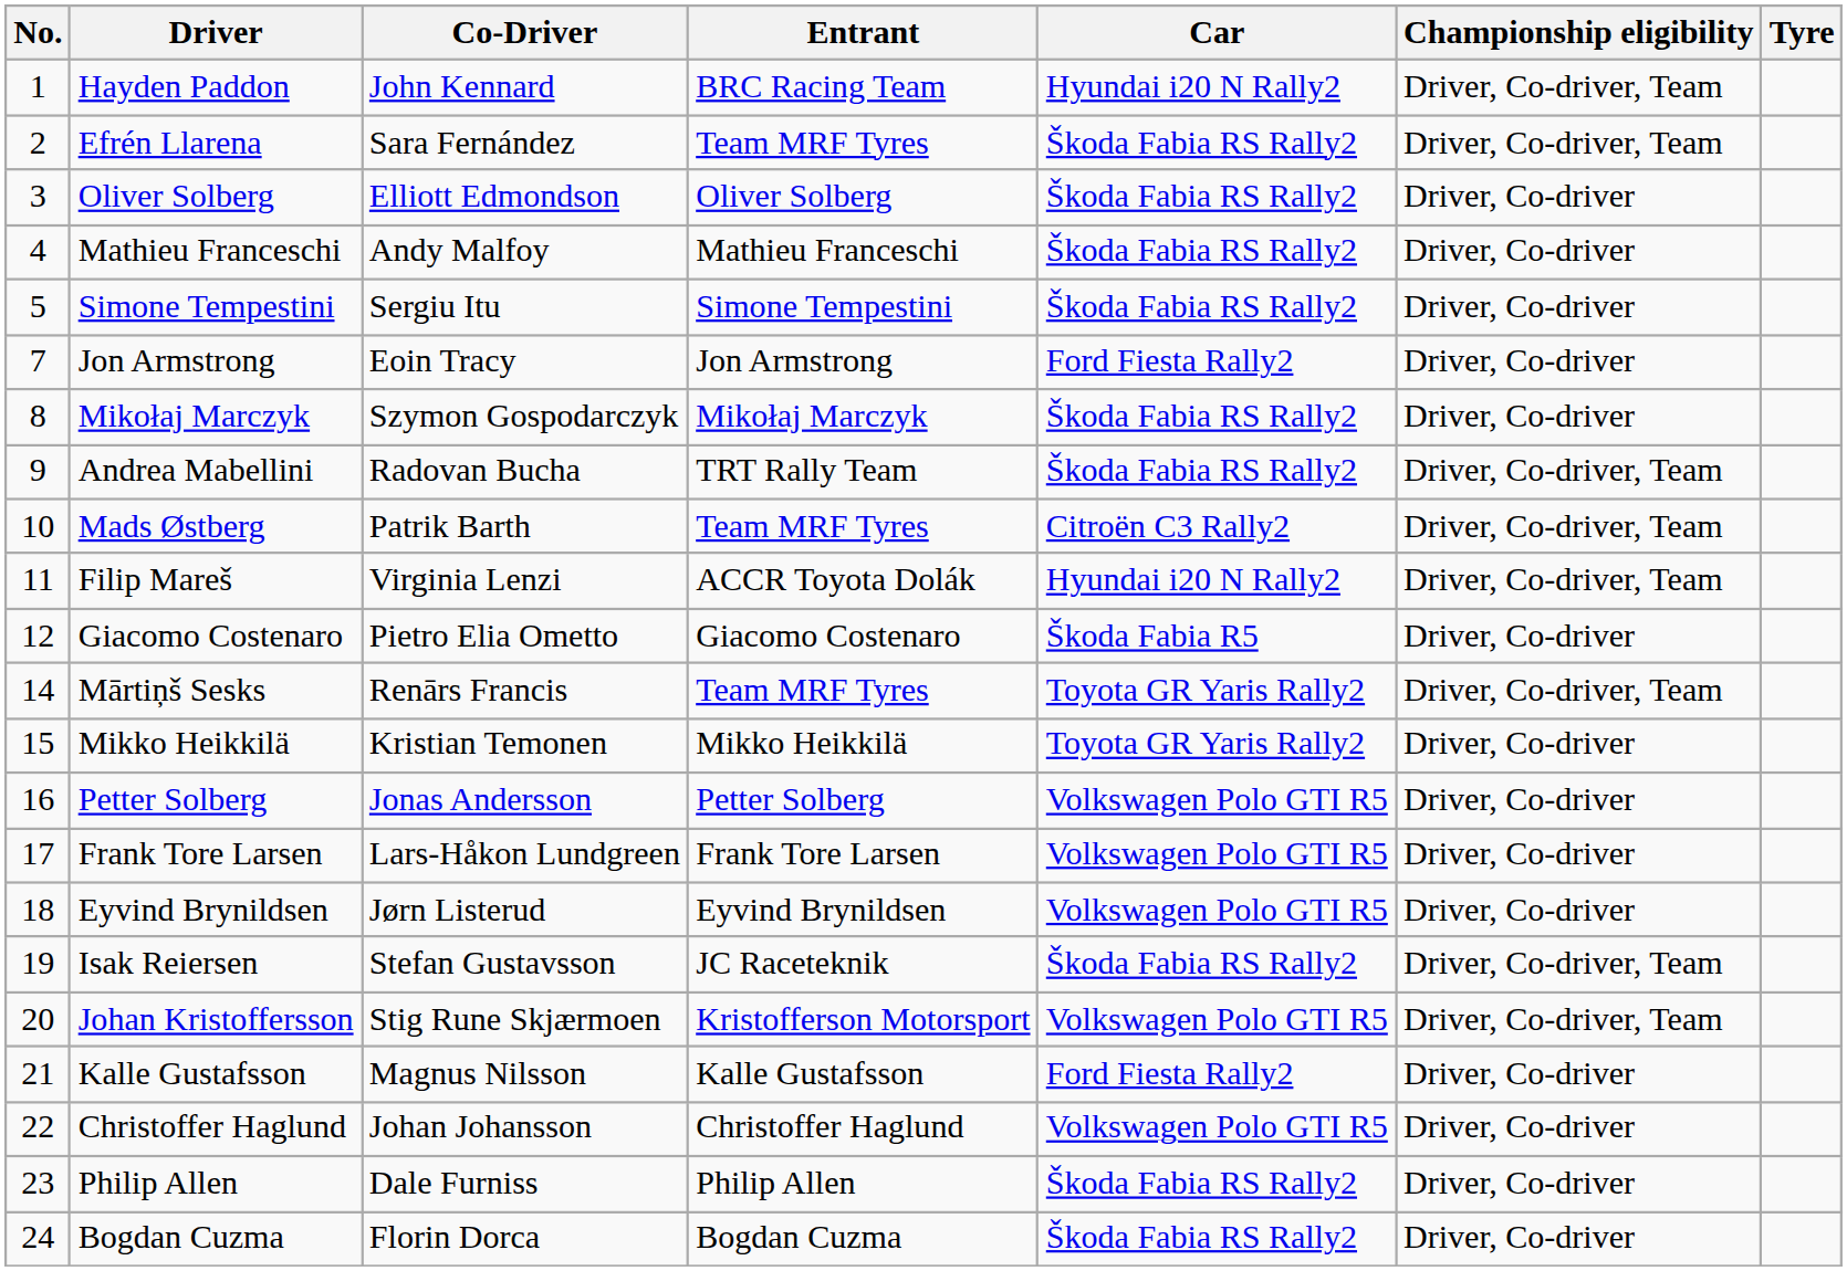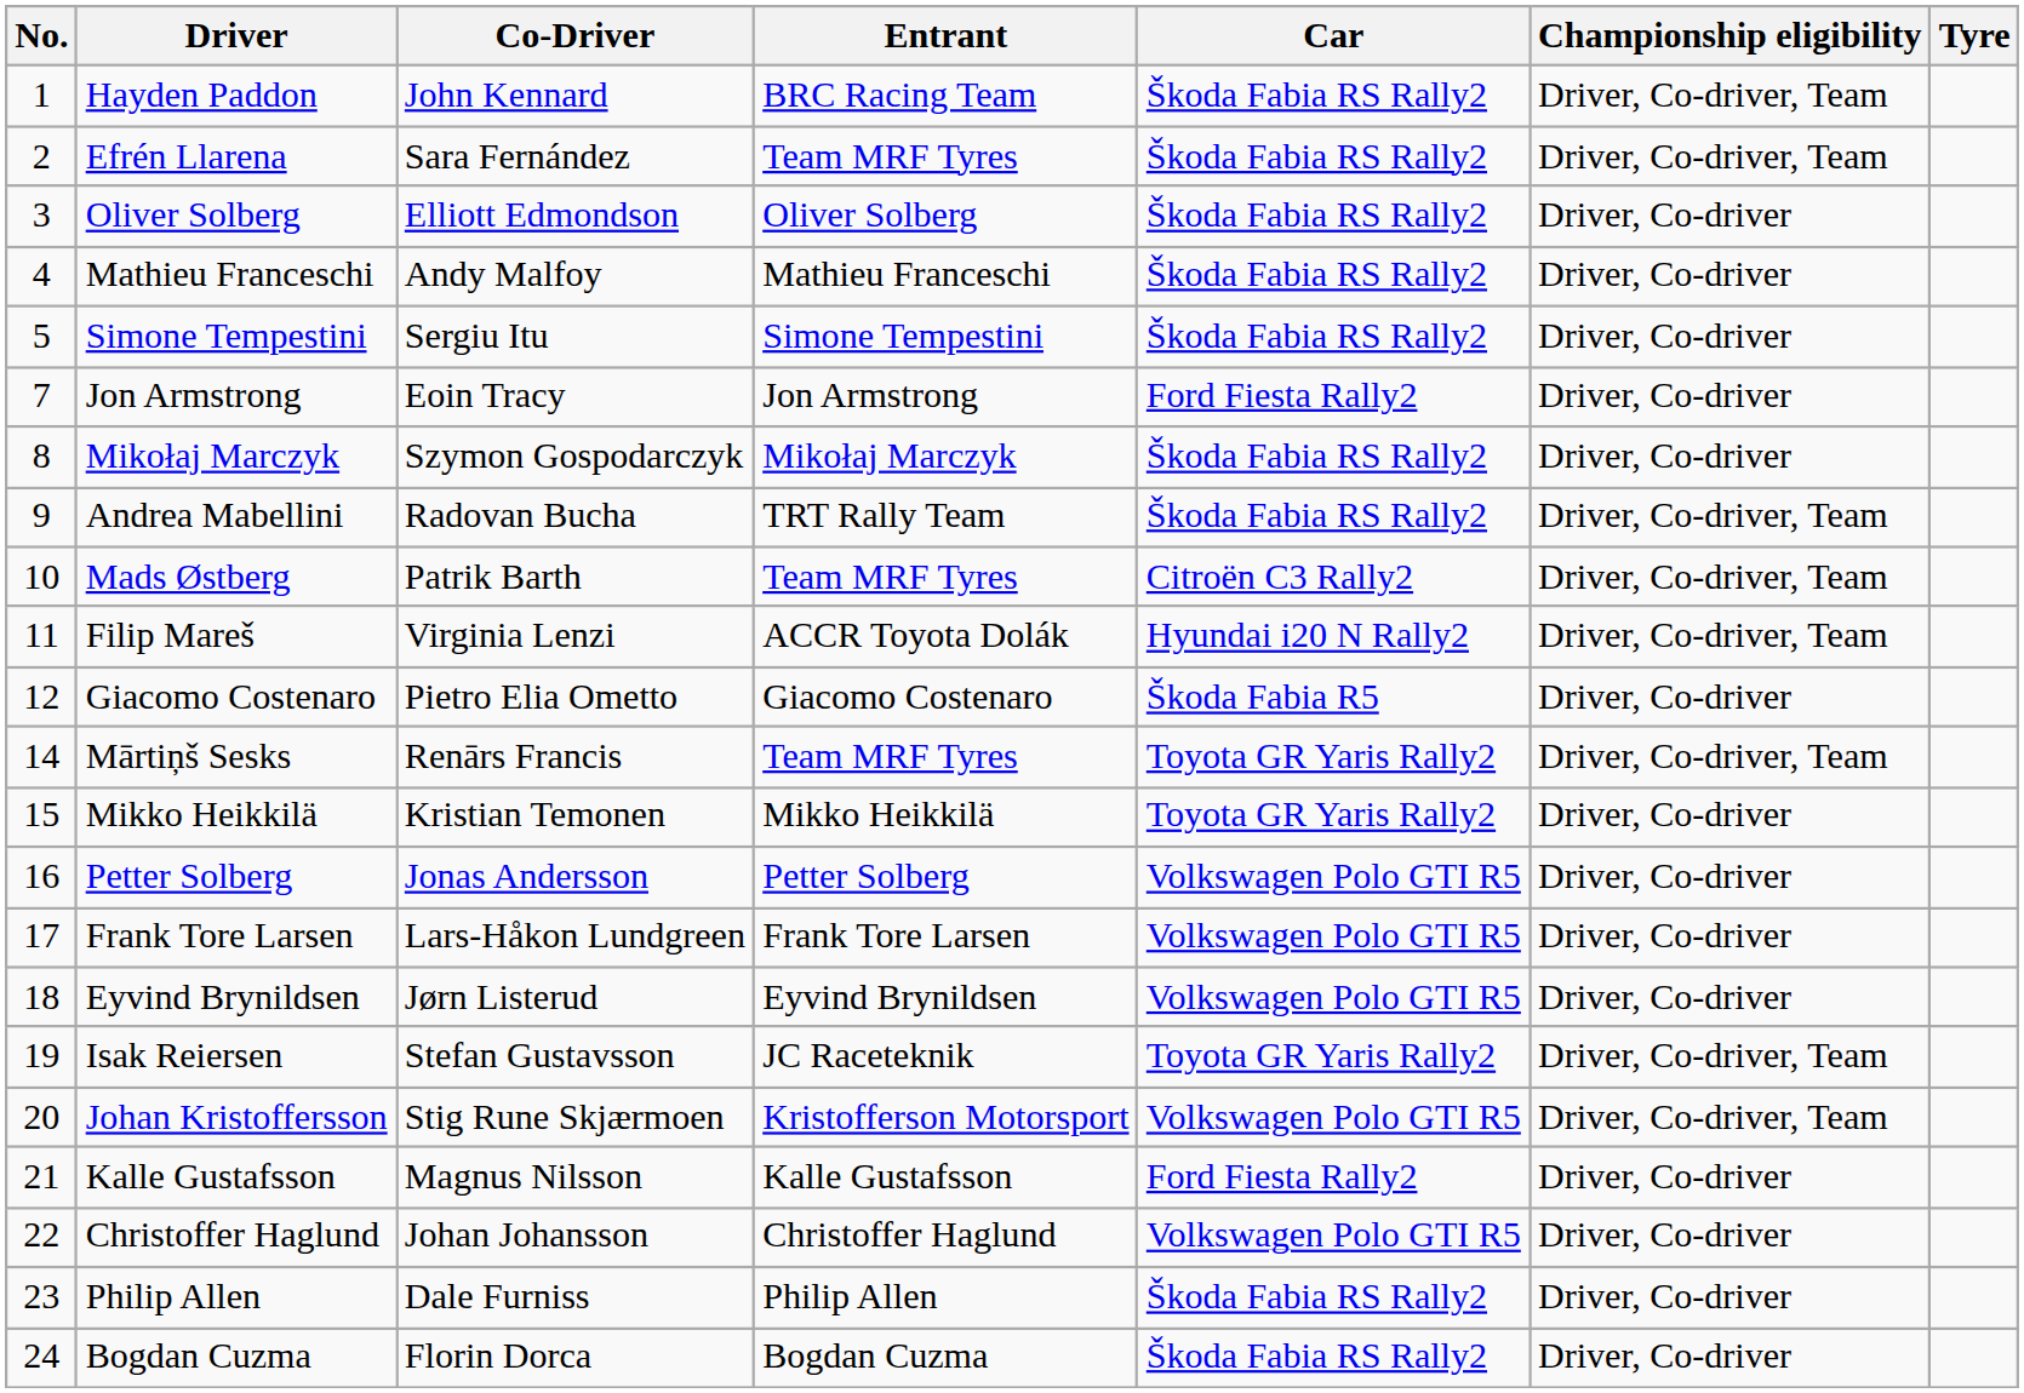 <table class="wikitable" style="font-size: 85%;">
 <tr>
 <th>No.</th>
 <th>Driver</th>
 <th>Co-Driver</th>
 <th>Entrant</th>
 <th>Car</th>
 <th>Championship eligibility</th>
 <th>Tyre</th>
 </tr>
 <tr>
 <td align="center">1</td>
 <td> <a href='#'>Hayden Paddon</a></td>
 <td> <a href='#'>John Kennard</a></td>
 <td> <a href='#'>BRC Racing Team</a></td>
-<td><a href='#'>Hyundai i20 N Rally2</a></td>
+<td><a href='#'>Škoda Fabia RS Rally2</a></td>
 <td>Driver, Co-driver, Team</td>
 <td align="center"></td>
 </tr>
 <tr>
 <td align="center">2</td>
 <td> <a href='#'>Efrén Llarena</a></td>
 <td> Sara Fernández</td>
 <td> <a href='#'>Team MRF Tyres</a></td>
 <td><a href='#'>Škoda Fabia RS Rally2</a></td>
 <td>Driver, Co-driver, Team</td>
 <td align="center"></td>
 </tr>
 <tr>
 <td align="center">3</td>
 <td> <a href='#'>Oliver Solberg</a></td>
 <td> <a href='#'>Elliott Edmondson</a></td>
 <td> <a href='#'>Oliver Solberg</a></td>
 <td><a href='#'>Škoda Fabia RS Rally2</a></td>
 <td>Driver, Co-driver</td>
 <td align="center"></td>
 </tr>
 <tr>
 <td align="center">4</td>
 <td> Mathieu Franceschi</td>
 <td> Andy Malfoy</td>
 <td> Mathieu Franceschi</td>
 <td><a href='#'>Škoda Fabia RS Rally2</a></td>
 <td>Driver, Co-driver</td>
 <td align="center"></td>
 </tr>
 <tr>
 <td align="center">5</td>
 <td> <a href='#'>Simone Tempestini</a></td>
 <td> Sergiu Itu</td>
 <td> <a href='#'>Simone Tempestini</a></td>
 <td><a href='#'>Škoda Fabia RS Rally2</a></td>
 <td>Driver, Co-driver</td>
 <td align="center"></td>
 </tr>
 <tr>
 <td align="center">7</td>
 <td> Jon Armstrong</td>
 <td> Eoin Tracy</td>
 <td> Jon Armstrong</td>
 <td><a href='#'>Ford Fiesta Rally2</a></td>
 <td>Driver, Co-driver</td>
 <td align="center"></td>
 </tr>
 <tr>
 <td align="center">8</td>
 <td> <a href='#'>Mikołaj Marczyk</a></td>
 <td> Szymon Gospodarczyk</td>
 <td> <a href='#'>Mikołaj Marczyk</a></td>
 <td><a href='#'>Škoda Fabia RS Rally2</a></td>
 <td>Driver, Co-driver</td>
 <td align="center"></td>
 </tr>
 <tr>
 <td align="center">9</td>
 <td> Andrea Mabellini</td>
 <td> Radovan Bucha</td>
 <td> TRT Rally Team</td>
 <td><a href='#'>Škoda Fabia RS Rally2</a></td>
 <td>Driver, Co-driver, Team</td>
 <td align="center"></td>
 </tr>
 <tr>
 <td align="center">10</td>
 <td> <a href='#'>Mads Østberg</a></td>
 <td> Patrik Barth</td>
 <td> <a href='#'>Team MRF Tyres</a></td>
 <td><a href='#'>Citroën C3 Rally2</a></td>
 <td>Driver, Co-driver, Team</td>
 <td align="center"></td>
 </tr>
 <tr>
 <td align="center">11</td>
 <td> Filip Mareš</td>
 <td> Virginia Lenzi</td>
 <td> ACCR Toyota Dolák</td>
 <td><a href='#'>Hyundai i20 N Rally2</a></td>
 <td>Driver, Co-driver, Team</td>
 <td align="center"></td>
 </tr>
 <tr>
 <td align="center">12</td>
 <td> Giacomo Costenaro</td>
 <td> Pietro Elia Ometto</td>
 <td> Giacomo Costenaro</td>
 <td><a href='#'>Škoda Fabia R5</a></td>
 <td>Driver, Co-driver</td>
 <td align="center"></td>
 </tr>
 <tr>
 <td align="center">14</td>
 <td> Mārtiņš Sesks</td>
 <td> Renārs Francis</td>
 <td> <a href='#'>Team MRF Tyres</a></td>
 <td><a href='#'>Toyota GR Yaris Rally2</a></td>
 <td>Driver, Co-driver, Team</td>
 <td align="center"></td>
 </tr>
 <tr>
 <td align="center">15</td>
 <td> Mikko Heikkilä</td>
 <td> Kristian Temonen</td>
 <td> Mikko Heikkilä</td>
 <td><a href='#'>Toyota GR Yaris Rally2</a></td>
 <td>Driver, Co-driver</td>
 <td align="center"></td>
 </tr>
 <tr>
 <td align="center">16</td>
 <td> <a href='#'>Petter Solberg</a></td>
 <td> <a href='#'>Jonas Andersson</a></td>
 <td> <a href='#'>Petter Solberg</a></td>
 <td><a href='#'>Volkswagen Polo GTI R5</a></td>
 <td>Driver, Co-driver</td>
 <td align="center"></td>
 </tr>
 <tr>
 <td align="center">17</td>
 <td> Frank Tore Larsen</td>
 <td> Lars-Håkon Lundgreen</td>
 <td> Frank Tore Larsen</td>
 <td><a href='#'>Volkswagen Polo GTI R5</a></td>
 <td>Driver, Co-driver</td>
 <td align="center"></td>
 </tr>
 <tr>
 <td align="center">18</td>
 <td> Eyvind Brynildsen</td>
 <td> Jørn Listerud</td>
 <td> Eyvind Brynildsen</td>
 <td><a href='#'>Volkswagen Polo GTI R5</a></td>
 <td>Driver, Co-driver</td>
 <td align="center"></td>
 </tr>
 <tr>
 <td align="center">19</td>
 <td> Isak Reiersen</td>
 <td> Stefan Gustavsson</td>
 <td> JC Raceteknik</td>
-<td><a href='#'>Škoda Fabia RS Rally2</a></td>
+<td><a href='#'>Toyota GR Yaris Rally2</a></td>
 <td>Driver, Co-driver, Team</td>
 <td align="center"></td>
 </tr>
 <tr>
 <td align="center">20</td>
 <td> <a href='#'>Johan Kristoffersson</a></td>
 <td> Stig Rune Skjærmoen</td>
 <td> <a href='#'>Kristofferson Motorsport</a></td>
 <td><a href='#'>Volkswagen Polo GTI R5</a></td>
 <td>Driver, Co-driver, Team</td>
 <td align="center"></td>
 </tr>
 <tr>
 <td align="center">21</td>
 <td> Kalle Gustafsson</td>
 <td> Magnus Nilsson</td>
 <td> Kalle Gustafsson</td>
 <td><a href='#'>Ford Fiesta Rally2</a></td>
 <td>Driver, Co-driver</td>
 <td align="center"></td>
 </tr>
 <tr>
 <td align="center">22</td>
 <td> Christoffer Haglund</td>
 <td> Johan Johansson</td>
 <td> Christoffer Haglund</td>
 <td><a href='#'>Volkswagen Polo GTI R5</a></td>
 <td>Driver, Co-driver</td>
 <td align="center"></td>
 </tr>
 <tr>
 <td align="center">23</td>
 <td> Philip Allen</td>
 <td> Dale Furniss</td>
 <td> Philip Allen</td>
 <td><a href='#'>Škoda Fabia RS Rally2</a></td>
 <td>Driver, Co-driver</td>
 <td align="center"></td>
 </tr>
 <tr>
 <td align="center">24</td>
 <td> Bogdan Cuzma</td>
 <td> Florin Dorca</td>
 <td> Bogdan Cuzma</td>
 <td><a href='#'>Škoda Fabia RS Rally2</a></td>
 <td>Driver, Co-driver</td>
 <td align="center"></td>
 </tr>
 </table>
